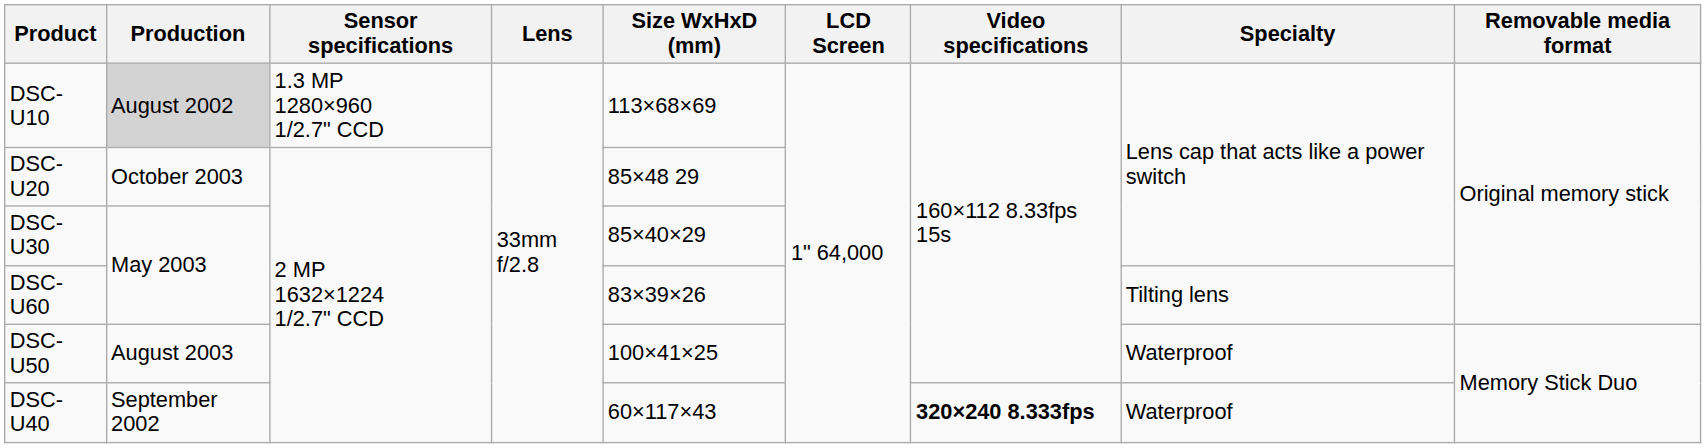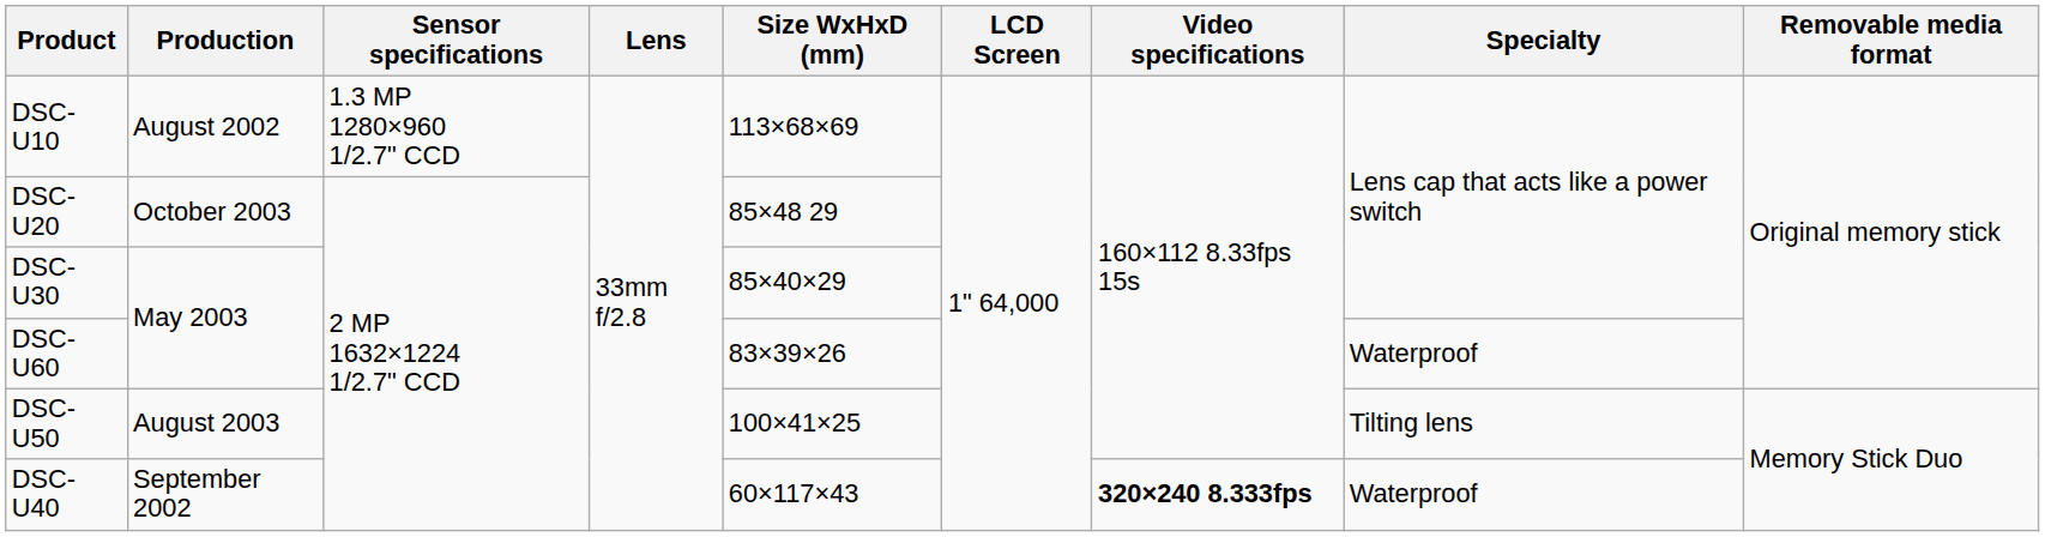 <table class="wikitable">
 <tr>
 <th>Product</th>
 <th>Production</th>
 <th>Sensor specifications</th>
 <th>Lens</th>
 <th>Size WxHxD (mm)</th>
 <th>LCD Screen</th>
 <th>Video specifications</th>
 <th>Specialty</th>
 <th>Removable media format</th>
 </tr>
 <tr>
 <td>DSC-U10</td>
-<td style="background: lightgrey;">August 2002</td>
+<td>August 2002</td>
 <td>1.3 MP<br>1280×960<br>1/2.7" CCD</td>
 <td rowspan="6">33mm f/2.8</td>
 <td>113×68×69</td>
 <td rowspan="6">1" 64,000</td>
 <td rowspan="5">160×112 8.33fps 15s</td>
 <td rowspan="3">Lens cap that acts like a power switch</td>
 <td rowspan="4">Original memory stick</td>
 </tr>
 <tr>
 <td>DSC-U20</td>
 <td>October 2003</td>
 <td rowspan="5">2 MP<br>1632×1224<br>1/2.7" CCD</td>
 <td>85×48 29</td>
 </tr>
 <tr>
 <td>DSC-U30</td>
 <td rowspan="2">May 2003</td>
 <td>85×40×29</td>
 </tr>
 <tr>
 <td>DSC-U60</td>
 <td>83×39×26</td>
-<td>Tilting lens</td>
+<td>Waterproof</td>
 </tr>
 <tr>
 <td>DSC-U50</td>
 <td>August 2003</td>
 <td>100×41×25</td>
-<td>Waterproof</td>
+<td>Tilting lens</td>
 <td rowspan="2">Memory Stick Duo</td>
 </tr>
 <tr>
 <td>DSC-U40</td>
 <td>September 2002</td>
 <td>60×117×43</td>
 <td><strong>320×240 8.333fps</strong></td>
 <td>Waterproof</td>
 </tr>
 </table>
